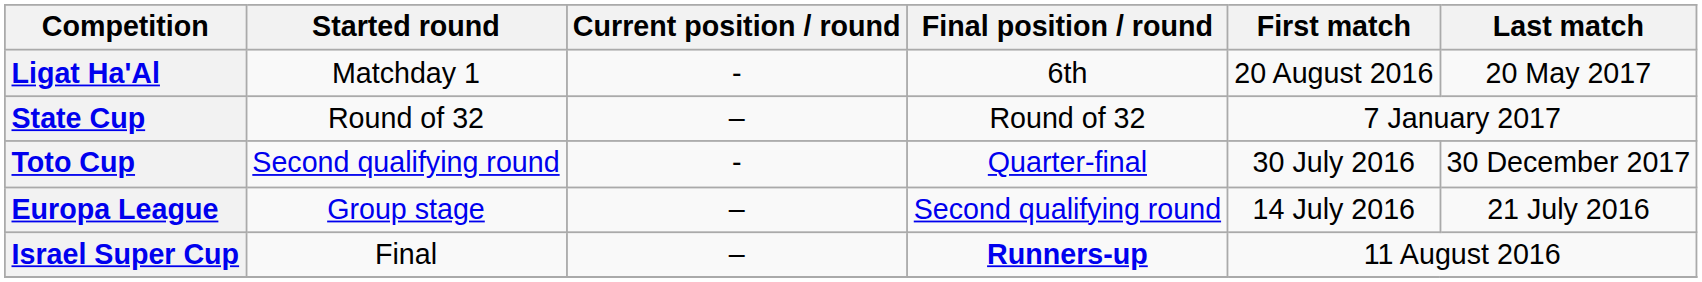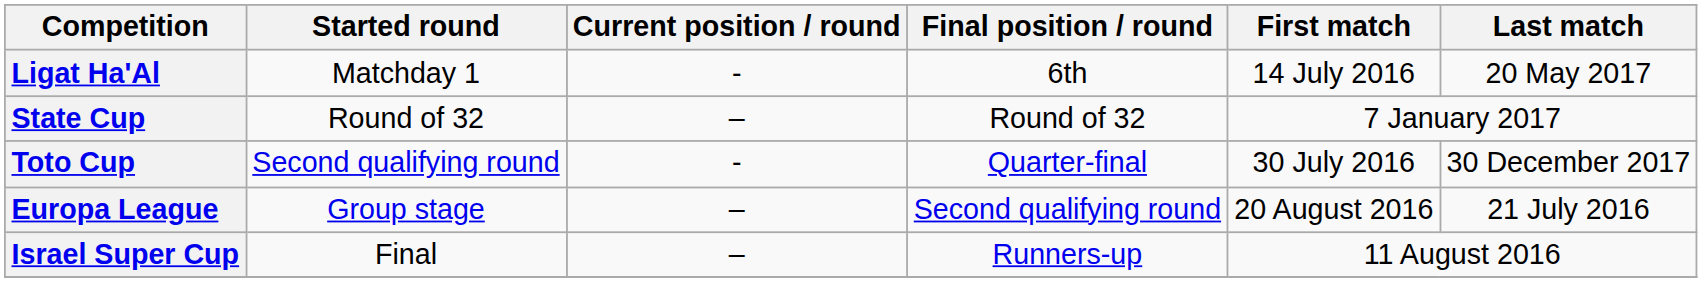 <table class="wikitable plainrowheaders" style="text-align:center">
 <tr>
 <th scope=col>Competition</th>
 <th scope=col>Started round</th>
 <th scope=col>Current position / round</th>
 <th scope=col>Final position / round</th>
 <th scope=col>First match</th>
 <th scope=col>Last match</th>
 </tr>
 <tr>
 <th scope="row" style="text-align:left;"><a href='#'>Ligat Ha'Al</a></th>
 <td>Matchday 1</td>
 <td>-</td>
 <td>6th</td>
-<td>20 August 2016</td>
+<td>14 July 2016</td>
 <td>20 May 2017</td>
 </tr>
 <tr>
 <th scope="row" style="text-align:left;"><a href='#'>State Cup</a></th>
 <td>Round of 32</td>
 <td>–</td>
 <td>Round of 32</td>
 <td colspan=2>7 January 2017</td>
 </tr>
 <tr>
 <th scope="row" style="text-align:left;"><a href='#'>Toto Cup</a></th>
 <td><a href='#'>Second qualifying round</a></td>
 <td>-</td>
 <td><a href='#'>Quarter-final</a></td>
 <td>30 July 2016</td>
 <td>30 December 2017</td>
 </tr>
 <tr>
 <th scope="row" style="text-align:left;"><a href='#'>Europa League</a></th>
 <td><a href='#'>Group stage</a></td>
 <td>–</td>
 <td><a href='#'>Second qualifying round</a></td>
-<td>14 July 2016</td>
+<td>20 August 2016</td>
 <td>21 July 2016</td>
 </tr>
 <tr>
 <th scope="row" style="text-align:left;"><a href='#'>Israel Super Cup</a></th>
 <td>Final</td>
 <td>–</td>
-<td><strong><a href='#'>Runners-up</a></strong></td>
+<td><a href='#'>Runners-up</a></td>
 <td colspan=2>11 August 2016</td>
 </tr>
 <tr>
 </tr>
 </table>
